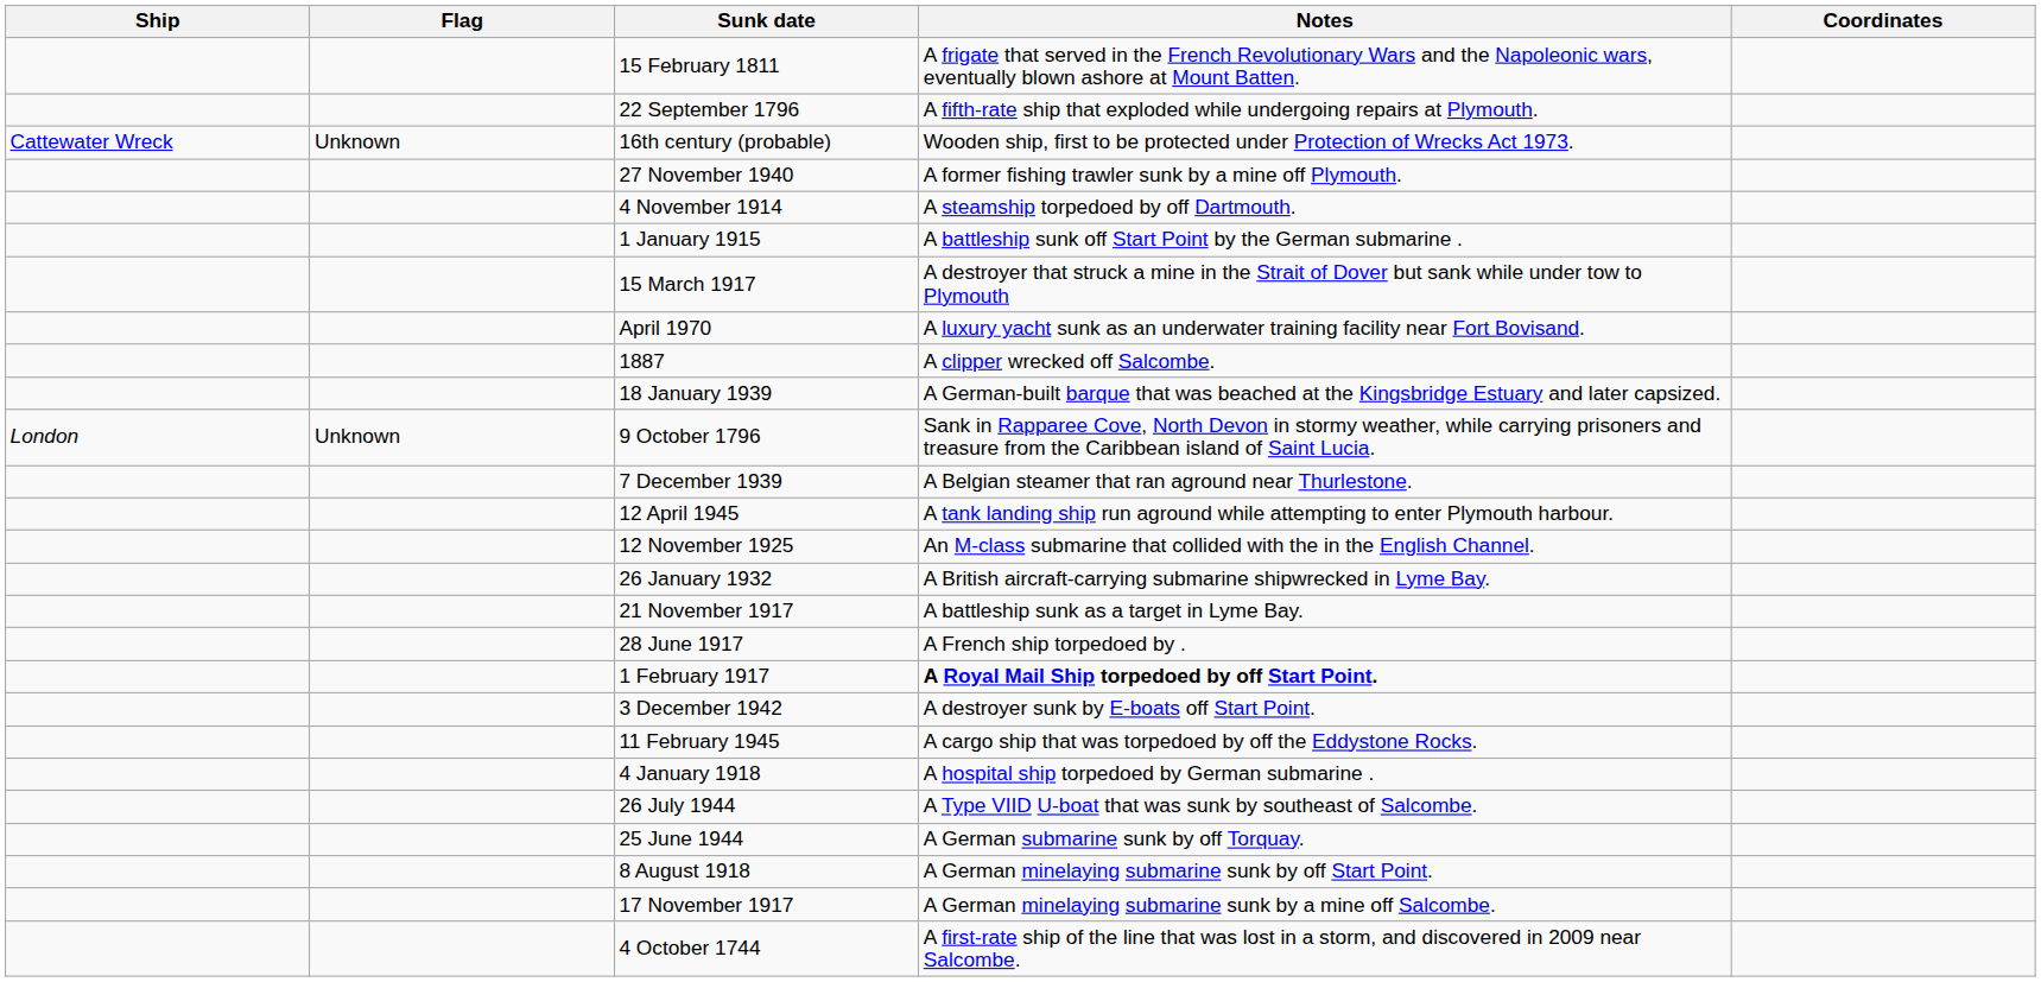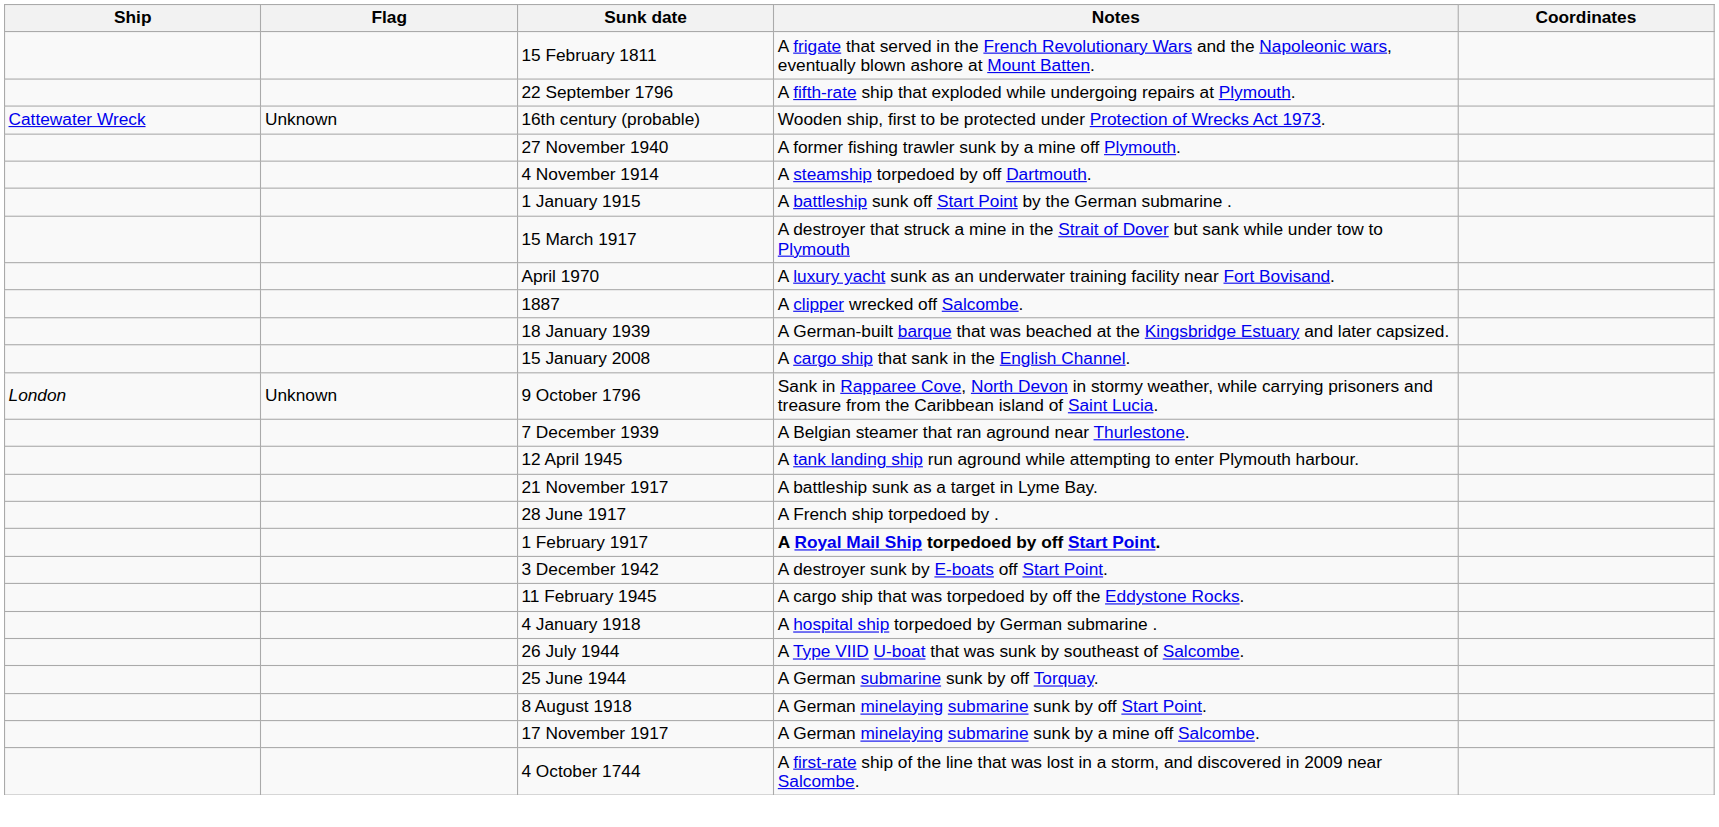 <table class=wikitable  | style = "width:100%">
 <tr>
 <th style="width:15%">Ship</th>
 <th style="width:15%">Flag</th>
 <th style="width:15%" align="right">Sunk date</th>
 <th style="width:40%">Notes</th>
 <th style="width:15%">Coordinates</th>
 </tr>
 <tr>
 <td></td>
 <td></td>
 <td>15 February 1811</td>
 <td>A <a href='#'>frigate</a> that served in the <a href='#'>French Revolutionary Wars</a> and the <a href='#'>Napoleonic wars</a>, eventually blown ashore at <a href='#'>Mount Batten</a>.</td>
 <td></td>
 </tr>
 <tr>
 <td></td>
 <td></td>
 <td>22 September 1796</td>
 <td>A <a href='#'>fifth-rate</a> ship that exploded while undergoing repairs at <a href='#'>Plymouth</a>.</td>
 <td></td>
 </tr>
 <tr>
 <td><a href='#'>Cattewater Wreck</a></td>
 <td>Unknown</td>
 <td>16th century (probable)</td>
 <td>Wooden ship, first to be protected under <a href='#'>Protection of Wrecks Act 1973</a>.</td>
 <td></td>
 </tr>
 <tr>
 <td></td>
 <td></td>
 <td>27 November 1940</td>
 <td>A former fishing trawler sunk by a mine off <a href='#'>Plymouth</a>.</td>
 <td></td>
 </tr>
 <tr>
 <td></td>
 <td></td>
 <td>4 November 1914</td>
 <td>A <a href='#'>steamship</a> torpedoed by  off <a href='#'>Dartmouth</a>.</td>
 <td></td>
 </tr>
 <tr>
 <td></td>
 <td></td>
 <td>1 January 1915</td>
 <td>A  <a href='#'>battleship</a> sunk off <a href='#'>Start Point</a> by the German submarine .</td>
 <td></td>
 </tr>
 <tr>
 <td></td>
 <td></td>
 <td>15 March 1917</td>
 <td>A  destroyer that struck a mine in the <a href='#'>Strait of Dover</a> but sank while under tow to <a href='#'>Plymouth</a></td>
 <td></td>
 </tr>
 <tr>
 <td></td>
 <td></td>
 <td>April 1970</td>
 <td>A <a href='#'>luxury yacht</a> sunk as an underwater training facility near <a href='#'>Fort Bovisand</a>.</td>
 <td></td>
 </tr>
 <tr>
 <td></td>
 <td></td>
 <td>1887</td>
 <td>A <a href='#'>clipper</a> wrecked off <a href='#'>Salcombe</a>.</td>
 <td></td>
 </tr>
 <tr>
 <td></td>
 <td></td>
 <td>18 January 1939</td>
 <td>A German-built <a href='#'>barque</a> that was beached at the <a href='#'>Kingsbridge Estuary</a> and later capsized.</td>
 <td></td>
 </tr>
 <tr>
+<td></td>
+<td></td>
+<td>15 January 2008</td>
+<td>A <a href='#'>cargo ship</a> that sank in the <a href='#'>English Channel</a>.</td>
+<td></td>
+</tr>
+<tr>
 <td><em>London</em></td>
 <td>Unknown</td>
 <td>9 October 1796</td>
 <td>Sank in <a href='#'>Rapparee Cove</a>, <a href='#'>North Devon</a> in stormy weather, while carrying prisoners and treasure from the Caribbean island of <a href='#'>Saint Lucia</a>.</td>
 <td></td>
 </tr>
 <tr>
 <td></td>
 <td></td>
 <td>7 December 1939</td>
 <td>A Belgian steamer that ran aground near <a href='#'>Thurlestone</a>.</td>
 <td></td>
 </tr>
 <tr>
 <td></td>
 <td></td>
 <td>12 April 1945</td>
 <td>A <a href='#'>tank landing ship</a> run aground while attempting to enter Plymouth harbour.</td>
-<td></td>
-</tr>
-<tr>
-<td></td>
-<td></td>
-<td>12 November 1925</td>
-<td>An <a href='#'>M-class</a> submarine that collided with the  in the <a href='#'>English Channel</a>.</td>
-<td></td>
-</tr>
-<tr>
-<td></td>
-<td></td>
-<td>26 January 1932</td>
-<td>A British aircraft-carrying submarine shipwrecked in <a href='#'>Lyme Bay</a>.</td>
 <td></td>
 </tr>
 <tr>
 <td></td>
 <td></td>
 <td>21 November 1917</td>
 <td>A battleship sunk as a target in Lyme Bay.</td>
 <td></td>
 </tr>
 <tr>
 <td></td>
 <td></td>
 <td>28 June 1917</td>
 <td>A French ship torpedoed by .</td>
 <td></td>
 </tr>
 <tr>
 <td></td>
 <td></td>
 <td>1 February 1917</td>
 <td><strong>A <a href='#'>Royal Mail Ship</a> torpedoed by  off <a href='#'>Start Point</a>.</strong></td>
 <td></td>
 </tr>
 <tr>
 <td></td>
 <td></td>
 <td>3 December 1942</td>
 <td>A  destroyer sunk by <a href='#'>E-boats</a> off <a href='#'>Start Point</a>.</td>
 <td></td>
 </tr>
 <tr>
 <td></td>
 <td></td>
 <td>11 February 1945</td>
 <td>A cargo ship that was torpedoed by  off the <a href='#'>Eddystone Rocks</a>.</td>
 <td></td>
 </tr>
 <tr>
 <td></td>
 <td></td>
 <td>4 January 1918</td>
 <td>A <a href='#'>hospital ship</a> torpedoed by German submarine .</td>
 <td></td>
 </tr>
 <tr>
 <td></td>
 <td></td>
 <td>26 July 1944</td>
 <td>A <a href='#'>Type VIID</a> <a href='#'>U-boat</a> that was sunk by  southeast of <a href='#'>Salcombe</a>.</td>
 <td></td>
 </tr>
 <tr>
 <td></td>
 <td></td>
 <td>25 June 1944</td>
 <td>A German <a href='#'>submarine</a> sunk by  off <a href='#'>Torquay</a>.</td>
 <td></td>
 </tr>
 <tr>
 <td></td>
 <td></td>
 <td>8 August 1918</td>
 <td>A German <a href='#'>minelaying</a> <a href='#'>submarine</a> sunk by  off <a href='#'>Start Point</a>.</td>
 <td></td>
 </tr>
 <tr>
 <td></td>
 <td></td>
 <td>17 November 1917</td>
 <td>A German <a href='#'>minelaying</a> <a href='#'>submarine</a> sunk by a mine off <a href='#'>Salcombe</a>.</td>
 <td></td>
 </tr>
 <tr>
 <td></td>
 <td></td>
 <td>4 October 1744</td>
 <td>A <a href='#'>first-rate</a> ship of the line that was lost in a storm, and discovered in 2009 near <a href='#'>Salcombe</a>.</td>
 <td></td>
 </tr>
 </table>
